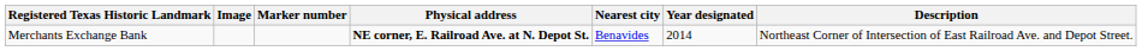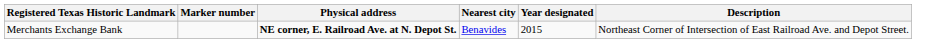 <table class="wikitable sortable">
 <tr>
 <th>Registered Texas Historic Landmark</th>
-<th>Image</th>
 <th>Marker number</th>
 <th>Physical address</th>
 <th>Nearest city</th>
 <th>Year designated</th>
 <th>Description</th>
 </tr>
 <tr>
 <td>Merchants Exchange Bank</td>
 <td></td>
-<td></td>
 <td><strong>NE corner, E. Railroad Ave. at N. Depot St.<br></strong></td>
 <td><a href='#'>Benavides</a></td>
-<td>2014</td>
+<td>2015</td>
 <td>Northeast Corner of Intersection of East Railroad Ave. and Depot Street.</td>
 </tr>
 </table>
